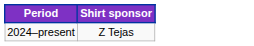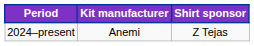 <table class="wikitable" style="text-align: center">
 <tr>
 <th style="background:#7E31C4; color:white; border:2px solid #0033A0;">Period</th>
+<th style="background:#7E31C4; color:white; border:2px solid #0033A0;">Kit manufacturer</th>
 <th style="background:#7E31C4; color:white; border:2px solid #0033A0;">Shirt sponsor</th>
 </tr>
 <tr>
 <td>2024–present</td>
+<td>Anemi</td>
 <td>Z Tejas</td>
 </tr>
 </table>
